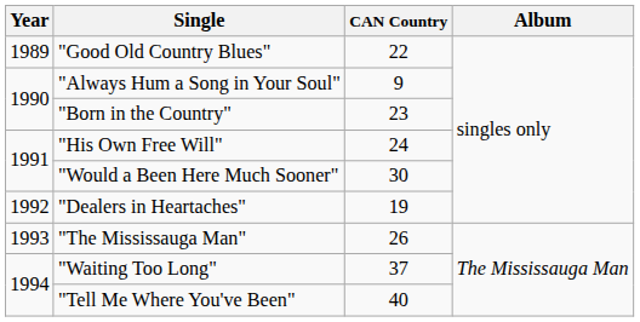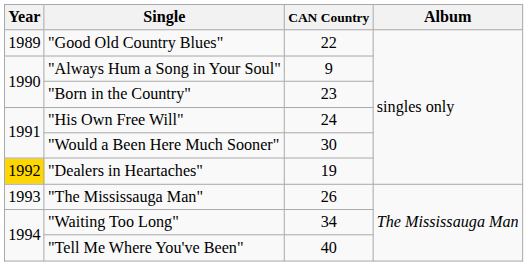 <table class="wikitable">
 <tr>
 <th>Year</th>
 <th>Single</th>
 <th><small>CAN Country</small></th>
 <th>Album</th>
 </tr>
 <tr>
 <td>1989</td>
 <td>"Good Old Country Blues"</td>
 <td align="center">22</td>
 <td rowspan="6">singles only</td>
 </tr>
 <tr>
 <td rowspan="2">1990</td>
 <td>"Always Hum a Song in Your Soul"</td>
 <td align="center">9</td>
 </tr>
 <tr>
 <td>"Born in the Country"</td>
 <td align="center">23</td>
 </tr>
 <tr>
 <td rowspan="2">1991</td>
 <td>"His Own Free Will"</td>
 <td align="center">24</td>
 </tr>
 <tr>
 <td>"Would a Been Here Much Sooner"</td>
 <td align="center">30</td>
 </tr>
 <tr>
-<td>1992</td>
+<td style="background: gold;">1992</td>
 <td>"Dealers in Heartaches"</td>
 <td align="center">19</td>
 </tr>
 <tr>
 <td>1993</td>
 <td>"The Mississauga Man"</td>
 <td align="center">26</td>
 <td rowspan="3"><em>The Mississauga Man</em></td>
 </tr>
 <tr>
 <td rowspan="2">1994</td>
 <td>"Waiting Too Long"</td>
-<td align="center">37</td>
+<td align="center">34</td>
 </tr>
 <tr>
 <td>"Tell Me Where You've Been"</td>
 <td align="center">40</td>
 </tr>
 </table>
